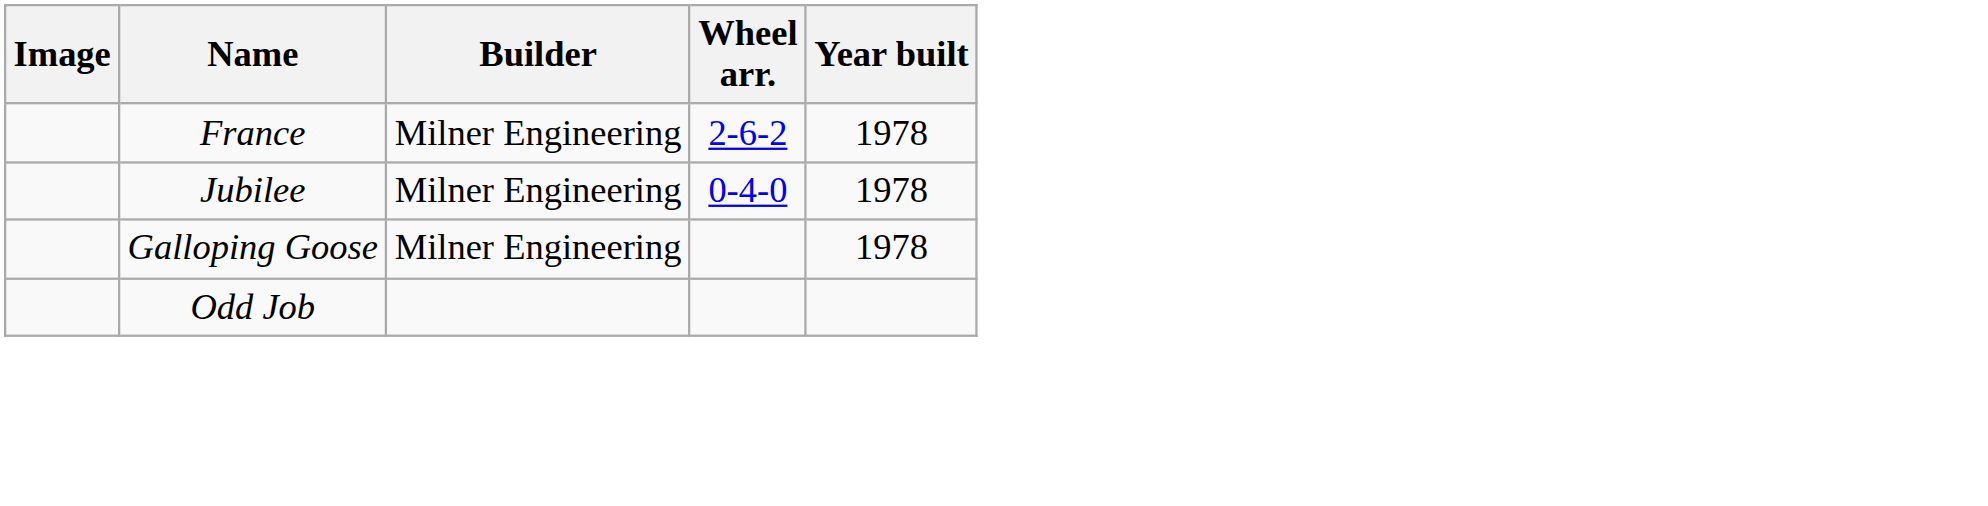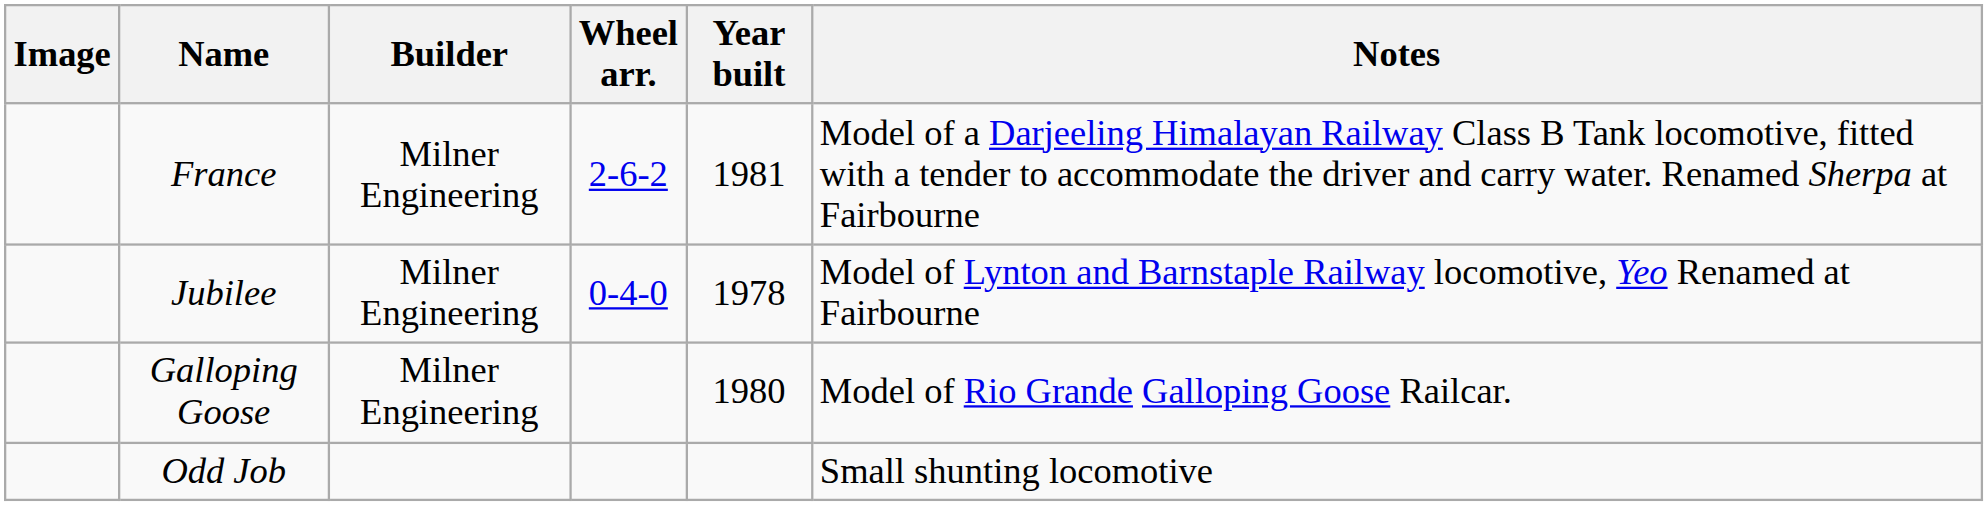 <table class="sort wikitable sortable">
 <tr>
 <th>Image</th>
 <th>Name</th>
 <th>Builder</th>
 <th>Wheel <br>arr.</th>
 <th>Year built</th>
+<th>Notes</th>
 </tr>
 <tr align=center>
 <td></td>
 <td><em>France</em></td>
 <td>Milner Engineering</td>
 <td><a href='#'>2-6-2</a></td>
-<td>1978</td>
+<td>1981</td>
+<td align=left>Model of a <a href='#'>Darjeeling Himalayan Railway</a> Class B Tank locomotive, fitted with a tender to accommodate the driver and carry water. Renamed <em>Sherpa</em> at Fairbourne</td>
 </tr>
 <tr align=center>
 <td></td>
 <td><em>Jubilee</em></td>
 <td>Milner Engineering</td>
 <td><a href='#'>0-4-0</a></td>
 <td>1978</td>
+<td align=left>Model of <a href='#'>Lynton and Barnstaple Railway</a> locomotive, <a href='#'><em>Yeo</em></a> Renamed at Fairbourne</td>
 </tr>
 <tr align=center>
 <td></td>
 <td><em>Galloping Goose</em></td>
 <td>Milner Engineering</td>
 <td></td>
-<td>1978</td>
+<td>1980</td>
+<td align=left>Model of <a href='#'>Rio Grande</a> <a href='#'>Galloping Goose</a> Railcar.  </td>
 </tr>
 <tr align=center>
 <td></td>
 <td><em>Odd Job</em></td>
 <td></td>
 <td></td>
 <td></td>
+<td align=left>Small shunting locomotive</td>
 </tr>
 </table>
